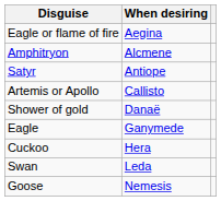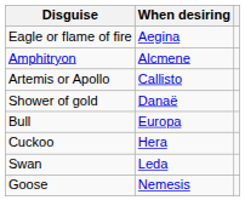 <table class="wikitable sortable mw-collapsible">
 <tr>
 <th>Disguise</th>
 <th>When desiring</th>
 <th class="unsortable"></th>
 </tr>
 <tr>
 <td>Eagle or flame of fire</td>
 <td><a href='#'>Aegina</a></td>
 <td></td>
 </tr>
 <tr>
 <td><a href='#'>Amphitryon</a></td>
 <td><a href='#'>Alcmene</a></td>
 <td></td>
 </tr>
 <tr>
-<td><a href='#'>Satyr</a></td>
-<td><a href='#'>Antiope</a></td>
-<td></td>
-</tr>
-<tr>
 <td>Artemis or Apollo</td>
 <td><a href='#'>Callisto</a></td>
 <td></td>
 </tr>
 <tr>
 <td>Shower of gold</td>
 <td><a href='#'>Danaë</a></td>
 <td></td>
 </tr>
 <tr>
-<td>Eagle</td>
-<td><a href='#'>Ganymede</a></td>
+<td>Bull</td>
+<td><a href='#'>Europa</a></td>
 <td></td>
 </tr>
 <tr>
 <td>Cuckoo</td>
 <td><a href='#'>Hera</a></td>
 <td></td>
 </tr>
 <tr>
 <td>Swan</td>
 <td><a href='#'>Leda</a></td>
 <td></td>
 </tr>
 <tr>
 <td>Goose</td>
 <td><a href='#'>Nemesis</a></td>
 <td></td>
 </tr>
 </table>
